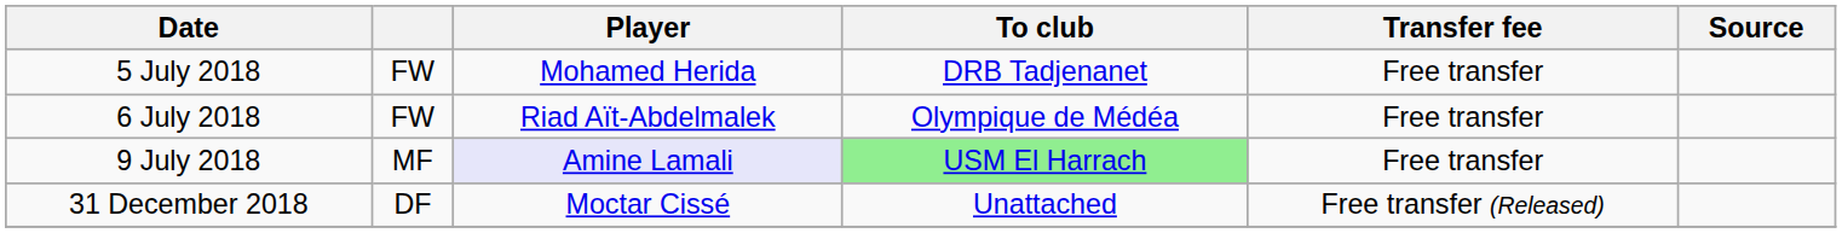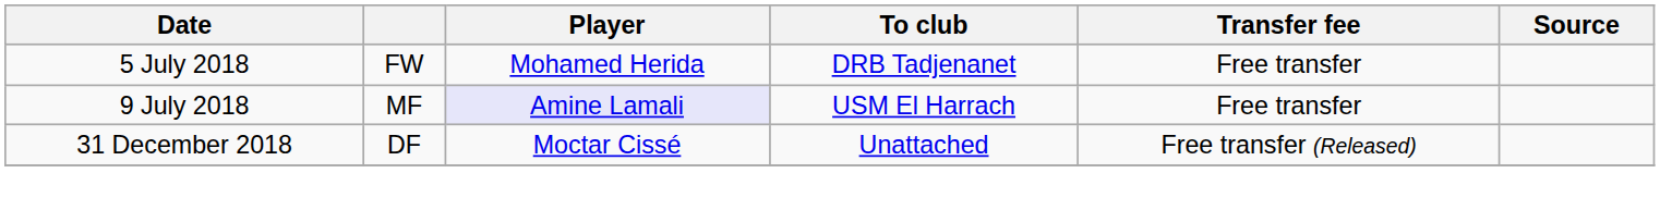 <table class="wikitable sortable" style="width:70%; text-align:center; font-size:85%; text-align:centre;">
 <tr>
 <th>Date</th>
 <th></th>
 <th>Player</th>
 <th>To club</th>
 <th>Transfer fee</th>
 <th>Source</th>
 </tr>
 <tr>
 <td>5 July 2018</td>
 <td>FW</td>
 <td> <a href='#'>Mohamed Herida</a></td>
 <td><a href='#'>DRB Tadjenanet</a></td>
 <td>Free transfer</td>
 <td></td>
 </tr>
 <tr>
-<td>6 July 2018</td>
-<td>FW</td>
-<td> <a href='#'>Riad Aït-Abdelmalek</a></td>
-<td><a href='#'>Olympique de Médéa</a></td>
-<td>Free transfer</td>
-<td></td>
-</tr>
-<tr>
 <td>9 July 2018</td>
 <td>MF</td>
 <td style="background: lavender;"> <a href='#'>Amine Lamali</a></td>
-<td style="background: lightgreen;"><a href='#'>USM El Harrach</a></td>
+<td><a href='#'>USM El Harrach</a></td>
 <td>Free transfer</td>
 <td></td>
 </tr>
 <tr>
 <td>31 December 2018</td>
 <td>DF</td>
 <td> <a href='#'>Moctar Cissé</a></td>
 <td><a href='#'>Unattached</a></td>
 <td>Free transfer <small><em>(Released)</em></small></td>
 <td></td>
 </tr>
 <tr>
 </tr>
 </table>
